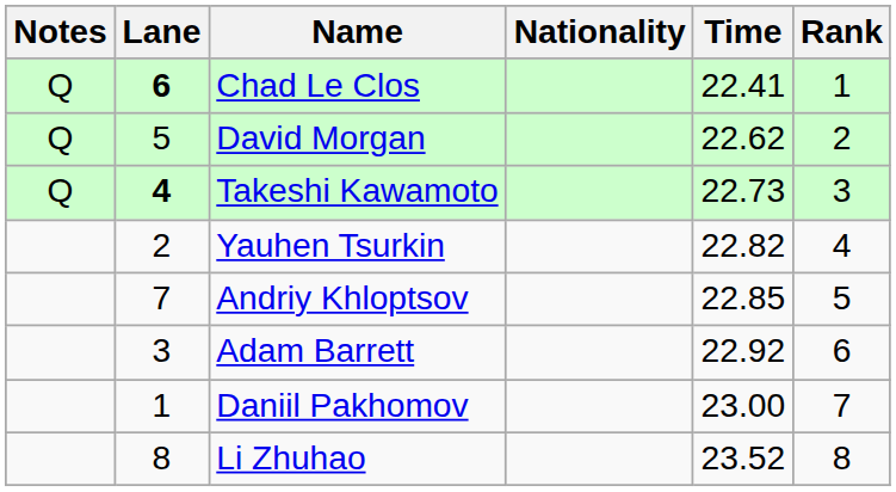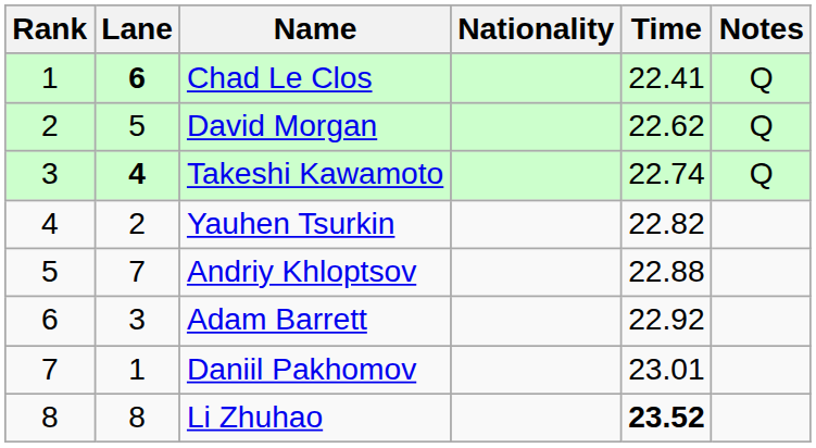 <table class="wikitable sortable" style="text-align:center">
 <tr>
-<th>Notes</th>
+<th>Rank</th>
 <th>Lane</th>
 <th>Name</th>
 <th>Nationality</th>
 <th>Time</th>
-<th>Rank</th>
+<th>Notes</th>
 </tr>
 <tr bgcolor=ccffcc>
-<td>Q</td>
+<td>1</td>
 <td><strong>6</strong></td>
 <td align=left><a href='#'>Chad Le Clos</a></td>
 <td align=left></td>
 <td>22.41</td>
-<td>1</td>
+<td>Q</td>
 </tr>
 <tr bgcolor=ccffcc>
-<td>Q</td>
+<td>2</td>
 <td>5</td>
 <td align=left><a href='#'>David Morgan</a></td>
 <td align=left></td>
 <td>22.62</td>
-<td>2</td>
+<td>Q</td>
 </tr>
 <tr bgcolor=ccffcc>
-<td>Q</td>
+<td>3</td>
 <td><strong>4</strong></td>
 <td align=left><a href='#'>Takeshi Kawamoto</a></td>
 <td align=left></td>
-<td>22.73</td>
-<td>3</td>
+<td>22.74</td>
+<td>Q</td>
 </tr>
 <tr>
-<td></td>
+<td>4</td>
 <td>2</td>
 <td align=left><a href='#'>Yauhen Tsurkin</a></td>
 <td align=left></td>
 <td>22.82</td>
-<td>4</td>
+<td></td>
 </tr>
 <tr>
-<td></td>
+<td>5</td>
 <td>7</td>
 <td align=left><a href='#'>Andriy Khloptsov</a></td>
 <td align=left></td>
-<td>22.85</td>
-<td>5</td>
+<td>22.88</td>
+<td></td>
 </tr>
 <tr>
-<td></td>
+<td>6</td>
 <td>3</td>
 <td align=left><a href='#'>Adam Barrett</a></td>
 <td align=left></td>
 <td>22.92</td>
-<td>6</td>
+<td></td>
 </tr>
 <tr>
-<td></td>
+<td>7</td>
 <td>1</td>
 <td align=left><a href='#'>Daniil Pakhomov</a></td>
 <td align=left></td>
-<td>23.00</td>
-<td>7</td>
+<td>23.01</td>
+<td></td>
 </tr>
 <tr>
-<td></td>
+<td>8</td>
 <td>8</td>
 <td align=left><a href='#'>Li Zhuhao</a></td>
 <td align=left></td>
-<td>23.52</td>
-<td>8</td>
+<td><strong>23.52</strong></td>
+<td></td>
 </tr>
 </table>
